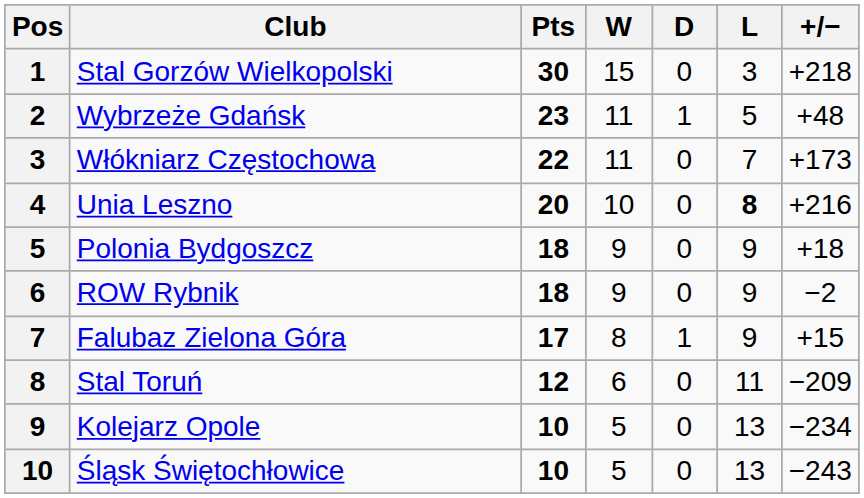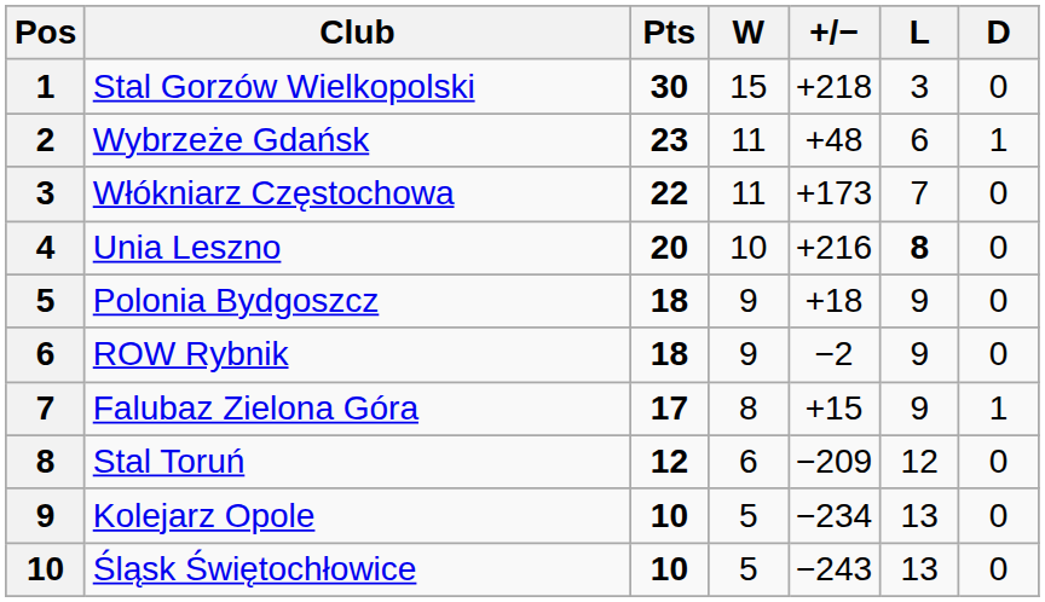 <table class="wikitable">
 <tr>
 <th width=30>Pos</th>
 <th width=250>Club</th>
 <th width=30>Pts</th>
 <th width=30>W</th>
+<th width=30>+/−</th>
+<th width=30>L</th>
 <th width=30>D</th>
-<th width=30>L</th>
-<th width=30>+/−</th>
 </tr>
 <tr align=center >
 <th>1</th>
 <td align=left><a href='#'>Stal Gorzów Wielkopolski</a></td>
 <td><strong>30</strong></td>
 <td>15</td>
+<td>+218</td>
+<td>3</td>
 <td>0</td>
-<td>3</td>
-<td>+218</td>
 </tr>
 <tr align=center>
 <th>2</th>
 <td align=left><a href='#'>Wybrzeże Gdańsk</a></td>
 <td><strong>23</strong></td>
 <td>11</td>
+<td>+48</td>
+<td>6</td>
 <td>1</td>
-<td>5</td>
-<td>+48</td>
 </tr>
 <tr align=center>
 <th>3</th>
 <td align=left><a href='#'>Włókniarz Częstochowa</a></td>
 <td><strong>22</strong></td>
 <td>11</td>
+<td>+173</td>
+<td>7</td>
 <td>0</td>
-<td>7</td>
-<td>+173</td>
 </tr>
 <tr align=center>
 <th>4</th>
 <td align=left><a href='#'>Unia Leszno</a></td>
 <td><strong>20</strong></td>
 <td>10</td>
+<td>+216</td>
+<td><strong>8</strong></td>
 <td>0</td>
-<td><strong>8</strong></td>
-<td>+216</td>
 </tr>
 <tr align=center>
 <th>5</th>
 <td align=left><a href='#'>Polonia Bydgoszcz</a></td>
 <td><strong>18</strong></td>
 <td>9</td>
+<td>+18</td>
+<td>9</td>
 <td>0</td>
-<td>9</td>
-<td>+18</td>
 </tr>
 <tr align=center>
 <th>6</th>
 <td align=left><a href='#'>ROW Rybnik</a></td>
 <td><strong>18</strong></td>
 <td>9</td>
+<td>−2</td>
+<td>9</td>
 <td>0</td>
-<td>9</td>
-<td>−2</td>
 </tr>
 <tr align=center>
 <th>7</th>
 <td align=left><a href='#'>Falubaz Zielona Góra</a></td>
 <td><strong>17</strong></td>
 <td>8</td>
+<td>+15</td>
+<td>9</td>
 <td>1</td>
-<td>9</td>
-<td>+15</td>
 </tr>
 <tr align=center>
 <th>8</th>
 <td align=left><a href='#'>Stal Toruń</a></td>
 <td><strong>12</strong></td>
 <td>6</td>
+<td>−209</td>
+<td>12</td>
 <td>0</td>
-<td>11</td>
-<td>−209</td>
 </tr>
 <tr align=center>
 <th>9</th>
 <td align=left><a href='#'>Kolejarz Opole</a></td>
 <td><strong>10</strong></td>
 <td>5</td>
+<td>−234</td>
+<td>13</td>
 <td>0</td>
-<td>13</td>
-<td>−234</td>
 </tr>
 <tr align=center>
 <th>10</th>
 <td align=left><a href='#'>Śląsk Świętochłowice</a></td>
 <td><strong>10</strong></td>
 <td>5</td>
+<td>−243</td>
+<td>13</td>
 <td>0</td>
-<td>13</td>
-<td>−243</td>
 </tr>
 </table>
